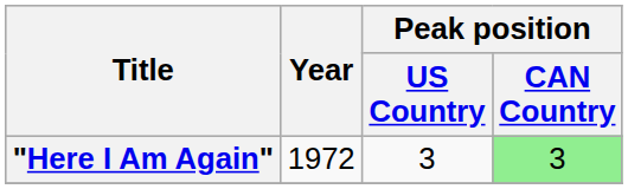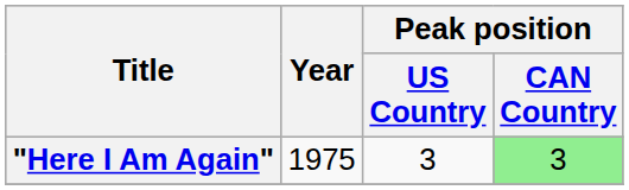 <table class="wikitable plainrowheaders" style="text-align:center;">
 <tr>
 <th scope="col" rowspan = "2">Title</th>
 <th scope="col" rowspan = "2">Year</th>
 <th scope="col" colspan="2">Peak position</th>
 </tr>
 <tr>
 <th><a href='#'>US<br>Country</a><br></th>
 <th scope="col"><a href='#'>CAN<br>Country</a><br></th>
 </tr>
 <tr>
 <th scope = "row">"<a href='#'>Here I Am Again</a>"</th>
-<td>1972</td>
+<td>1975</td>
 <td>3</td>
 <td style="background: lightgreen;">3</td>
 </tr>
 <tr>
 </tr>
 </table>
